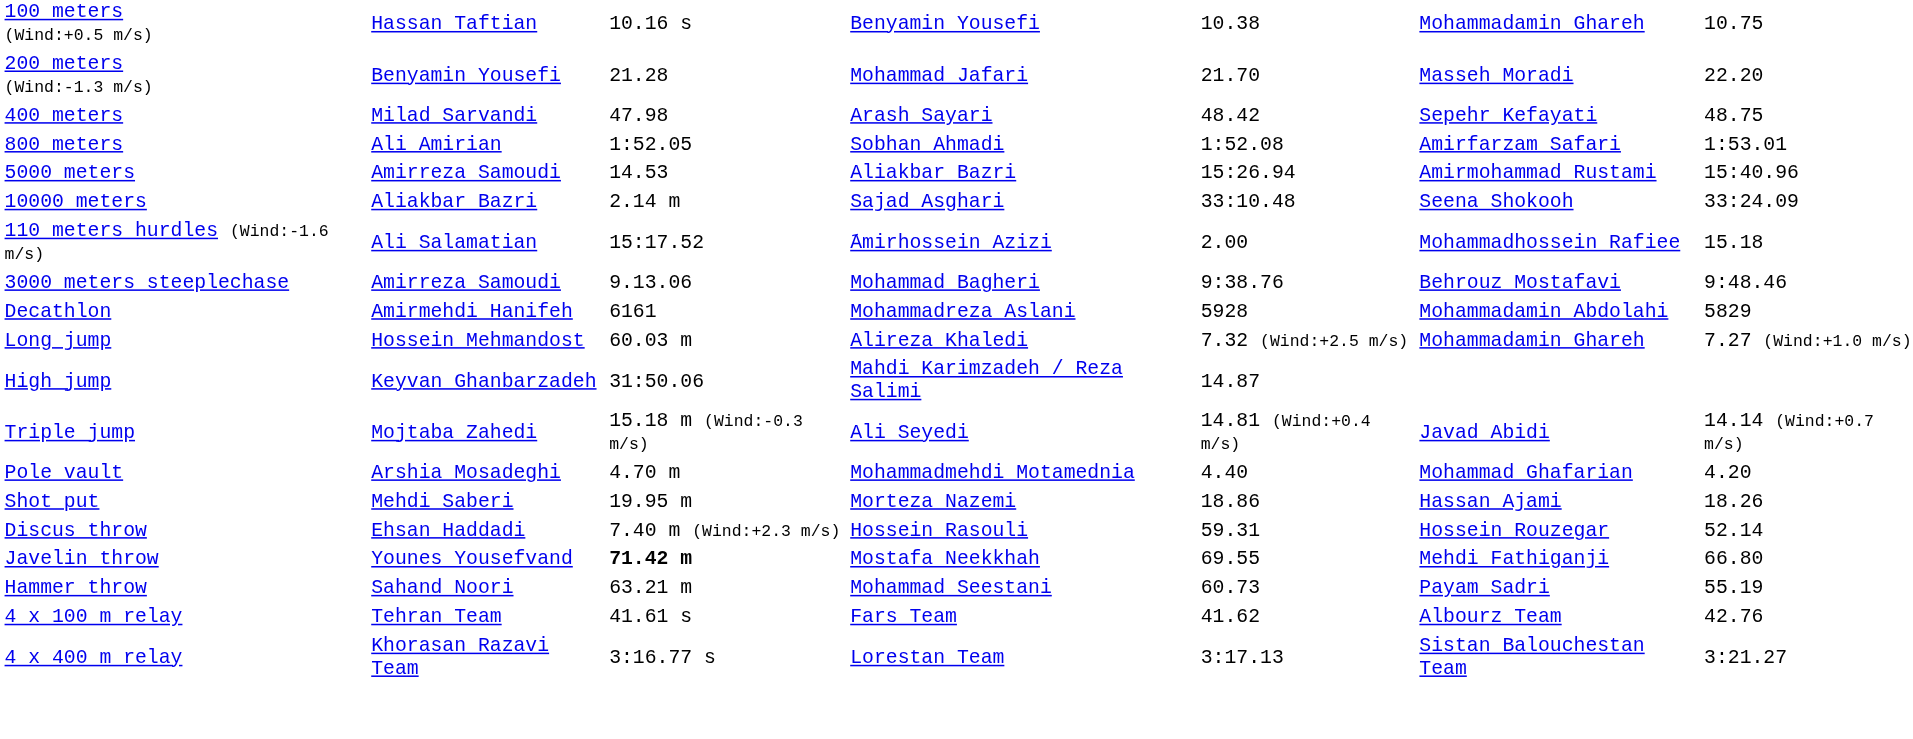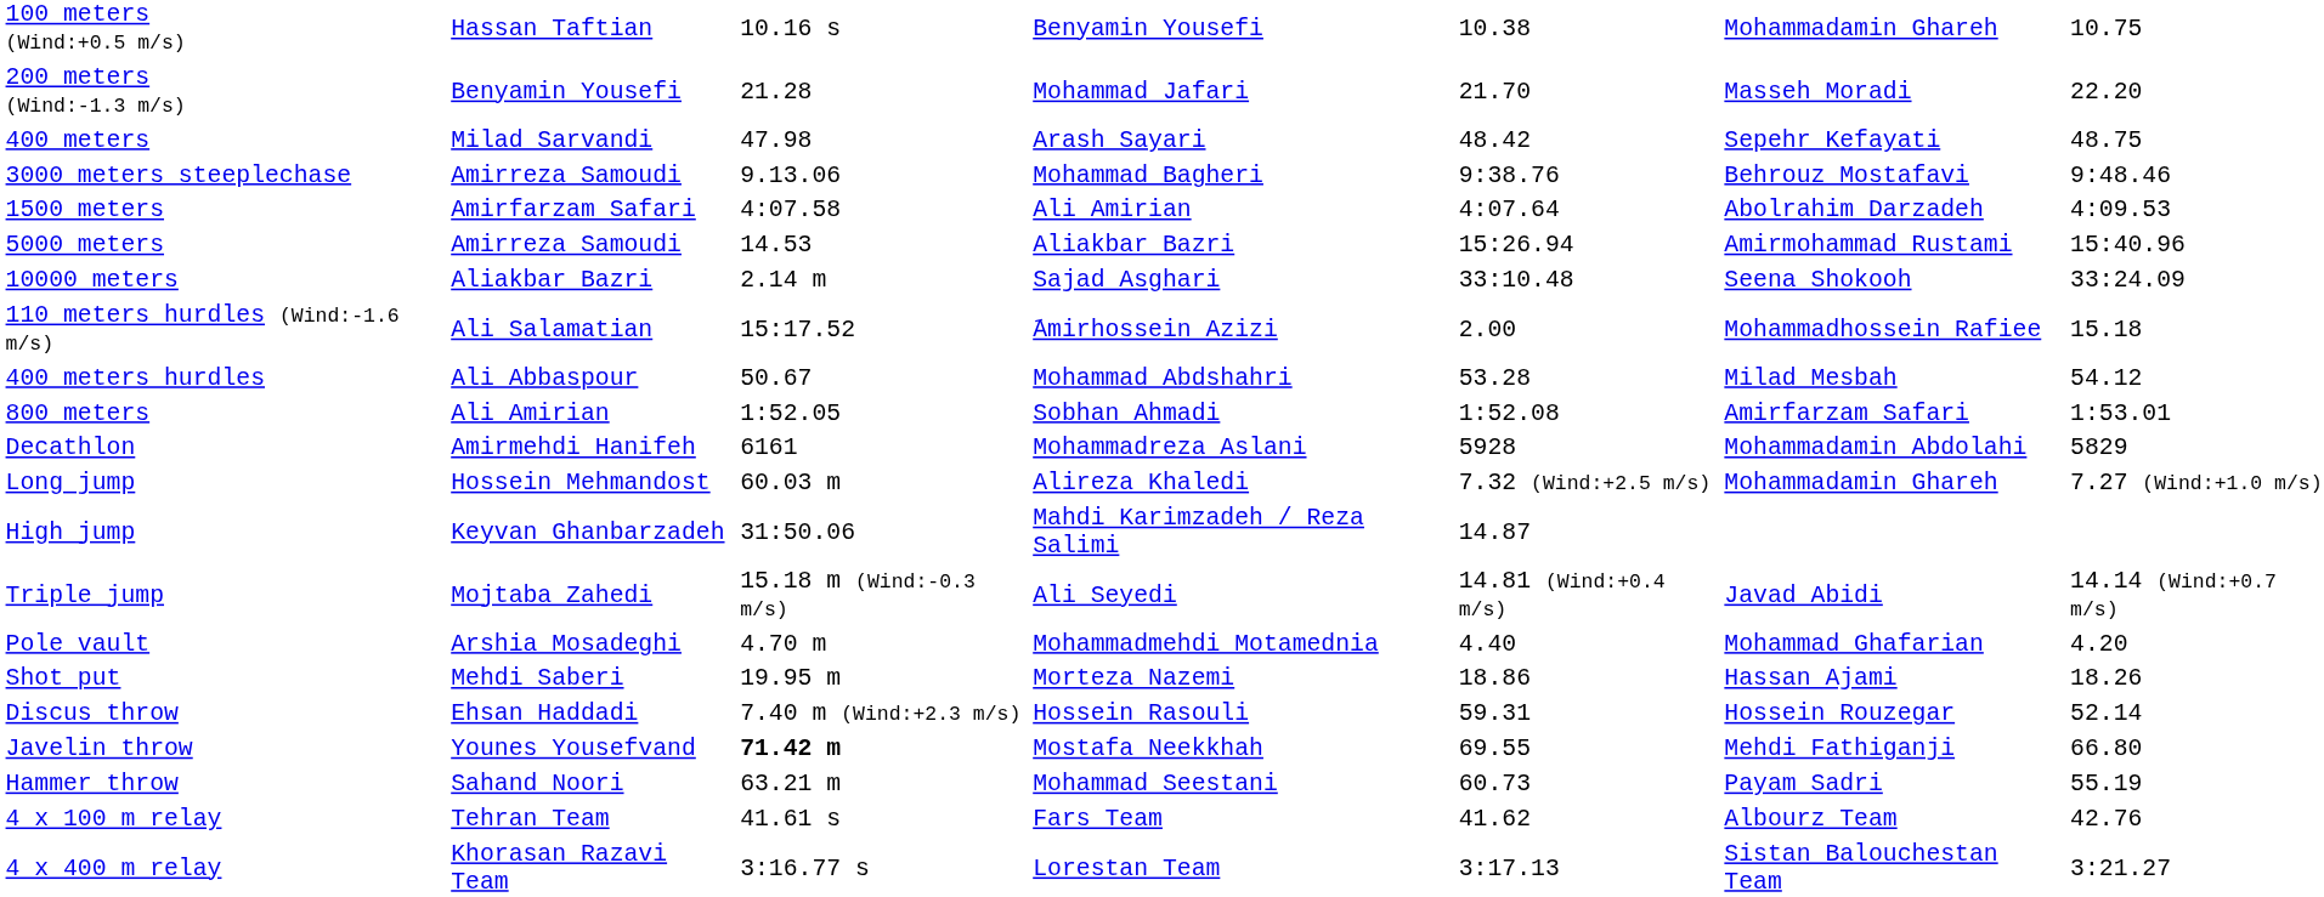 <table>
 <tr>
 <td><a href='#'>100 meters</a><br> <small>(Wind:+0.5 m/s)</small></td>
 <td><a href='#'>Hassan Taftian</a></td>
 <td>10.16 s</td>
 <td><a href='#'>Benyamin Yousefi</a></td>
 <td>10.38</td>
 <td><a href='#'>Mohammadamin Ghareh</a></td>
 <td>10.75</td>
 </tr>
 <tr>
 <td><a href='#'>200 meters</a><br> <small>(Wind:-1.3 m/s)</small></td>
 <td><a href='#'>Benyamin Yousefi</a></td>
 <td>21.28</td>
 <td><a href='#'>Mohammad Jafari</a></td>
 <td>21.70</td>
 <td><a href='#'>Masseh Moradi</a></td>
 <td>22.20</td>
 </tr>
 <tr>
 <td><a href='#'>400 meters</a></td>
 <td><a href='#'>Milad Sarvandi</a></td>
 <td>47.98</td>
 <td><a href='#'>Arash Sayari</a></td>
 <td>48.42</td>
 <td><a href='#'>Sepehr Kefayati</a></td>
 <td>48.75</td>
 </tr>
 <tr>
-<td><a href='#'>800 meters</a></td>
+<td><a href='#'>3000 meters steeplechase</a></td>
+<td><a href='#'>Amirreza Samoudi</a></td>
+<td>9.13.06</td>
+<td><a href='#'>Mohammad Bagheri</a></td>
+<td>9:38.76</td>
+<td><a href='#'>Behrouz Mostafavi</a></td>
+<td>9:48.46</td>
+</tr>
+<tr>
+<td><a href='#'>1500 meters</a></td>
+<td><a href='#'>Amirfarzam Safari</a></td>
+<td>4:07.58</td>
 <td><a href='#'>Ali Amirian</a></td>
-<td>1:52.05</td>
-<td><a href='#'>Sobhan Ahmadi</a></td>
-<td>1:52.08</td>
-<td><a href='#'>Amirfarzam Safari</a></td>
-<td>1:53.01</td>
+<td>4:07.64</td>
+<td><a href='#'>Abolrahim Darzadeh</a></td>
+<td>4:09.53</td>
 </tr>
 <tr>
 <td><a href='#'>5000 meters</a></td>
 <td><a href='#'>Amirreza Samoudi</a></td>
 <td>14.53</td>
 <td><a href='#'>Aliakbar Bazri</a></td>
 <td>15:26.94</td>
 <td><a href='#'>Amirmohammad Rustami</a></td>
 <td>15:40.96</td>
 </tr>
 <tr>
 <td><a href='#'>10000 meters</a></td>
 <td><a href='#'>Aliakbar Bazri</a></td>
 <td>2.14 m</td>
 <td><a href='#'>Sajad Asghari</a></td>
 <td>33:10.48</td>
 <td><a href='#'>Seena Shokooh</a></td>
 <td>33:24.09</td>
 </tr>
 <tr>
 <td><a href='#'>110 meters hurdles</a> <small>(Wind:-1.6 m/s)</small></td>
 <td><a href='#'>Ali Salamatian</a></td>
 <td>15:17.52</td>
 <td><a href='#'>َAmirhossein Azizi</a></td>
 <td>2.00</td>
 <td><a href='#'>Mohammadhossein Rafiee</a></td>
 <td>15.18</td>
 </tr>
 <tr>
-<td><a href='#'>3000 meters steeplechase</a></td>
-<td><a href='#'>Amirreza Samoudi</a></td>
-<td>9.13.06</td>
-<td><a href='#'>Mohammad Bagheri</a></td>
-<td>9:38.76</td>
-<td><a href='#'>Behrouz Mostafavi</a></td>
-<td>9:48.46</td>
+<td><a href='#'>400 meters hurdles</a></td>
+<td><a href='#'>Ali Abbaspour</a></td>
+<td>50.67</td>
+<td><a href='#'>Mohammad Abdshahri</a></td>
+<td>53.28</td>
+<td><a href='#'>Milad Mesbah</a></td>
+<td>54.12</td>
+</tr>
+<tr>
+<td><a href='#'>800 meters</a></td>
+<td><a href='#'>Ali Amirian</a></td>
+<td>1:52.05</td>
+<td><a href='#'>Sobhan Ahmadi</a></td>
+<td>1:52.08</td>
+<td><a href='#'>Amirfarzam Safari</a></td>
+<td>1:53.01</td>
 </tr>
 <tr>
 <td><a href='#'>Decathlon</a></td>
 <td><a href='#'>Amirmehdi Hanifeh</a></td>
 <td>6161</td>
 <td><a href='#'>Mohammadreza Aslani</a></td>
 <td>5928</td>
 <td><a href='#'>Mohammadamin Abdolahi</a></td>
 <td>5829</td>
 </tr>
 <tr>
 <td><a href='#'>Long jump</a></td>
 <td><a href='#'>Hossein Mehmandost</a></td>
 <td>60.03 m</td>
 <td><a href='#'>Alireza Khaledi</a></td>
 <td>7.32 <small>(Wind:+2.5 m/s)</small></td>
 <td><a href='#'>Mohammadamin Ghareh</a></td>
 <td>7.27 <small>(Wind:+1.0 m/s)</small></td>
 </tr>
 <tr>
 <td><a href='#'>High jump</a></td>
 <td><a href='#'>Keyvan Ghanbarzadeh</a></td>
 <td>31:50.06</td>
 <td><a href='#'>Mahdi Karimzadeh / Reza Salimi</a></td>
 <td>14.87</td>
 <td></td>
 </tr>
 <tr>
 <td><a href='#'>Triple jump</a></td>
 <td><a href='#'>Mojtaba Zahedi</a></td>
 <td>15.18 m <small>(Wind:-0.3 m/s)</small></td>
 <td><a href='#'>Ali Seyedi</a></td>
 <td>14.81 <small>(Wind:+0.4 m/s)</small></td>
 <td><a href='#'>Javad Abidi</a></td>
 <td>14.14 <small>(Wind:+0.7 m/s)</small></td>
 </tr>
 <tr>
 <td><a href='#'>Pole vault</a></td>
 <td><a href='#'>Arshia Mosadeghi</a></td>
 <td>4.70 m</td>
 <td><a href='#'>Mohammadmehdi Motamednia</a></td>
 <td>4.40</td>
 <td><a href='#'>Mohammad Ghafarian</a></td>
 <td>4.20</td>
 </tr>
 <tr>
 <td><a href='#'>Shot put</a></td>
 <td><a href='#'>Mehdi Saberi</a></td>
 <td>19.95 m</td>
 <td><a href='#'>Morteza Nazemi</a></td>
 <td>18.86</td>
 <td><a href='#'>Hassan Ajami</a></td>
 <td>18.26</td>
 </tr>
 <tr>
 <td><a href='#'>Discus throw</a></td>
 <td><a href='#'>Ehsan Haddadi</a></td>
 <td>7.40 m <small>(Wind:+2.3 m/s)</small></td>
 <td><a href='#'>Hossein Rasouli</a></td>
 <td>59.31</td>
 <td><a href='#'>Hossein Rouzegar</a></td>
 <td>52.14</td>
 </tr>
 <tr>
 <td><a href='#'>Javelin throw</a></td>
 <td><a href='#'>Younes Yousefvand</a></td>
 <td><strong>71.42 m</strong></td>
 <td><a href='#'>Mostafa Neekkhah</a></td>
 <td>69.55</td>
 <td><a href='#'>Mehdi Fathiganji</a></td>
 <td>66.80</td>
 </tr>
 <tr>
 <td><a href='#'>Hammer throw</a></td>
 <td><a href='#'>Sahand Noori</a></td>
 <td>63.21 m</td>
 <td><a href='#'>Mohammad Seestani</a></td>
 <td>60.73</td>
 <td><a href='#'>Payam Sadri</a></td>
 <td>55.19</td>
 </tr>
 <tr>
 <td><a href='#'>4 x 100 m relay</a></td>
 <td><a href='#'>Tehran Team</a></td>
 <td>41.61 s</td>
 <td><a href='#'>Fars Team</a></td>
 <td>41.62</td>
 <td><a href='#'>Albourz Team</a></td>
 <td>42.76</td>
 </tr>
 <tr>
 <td><a href='#'>4 x 400 m relay</a></td>
 <td><a href='#'>Khorasan Razavi Team</a></td>
 <td>3:16.77 s</td>
 <td><a href='#'>Lorestan Team</a></td>
 <td>3:17.13</td>
 <td><a href='#'>Sistan Balouchestan Team</a></td>
 <td>3:21.27</td>
 </tr>
 <tr>
 </tr>
 </table>
